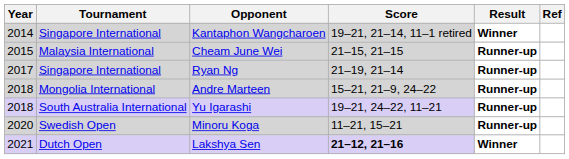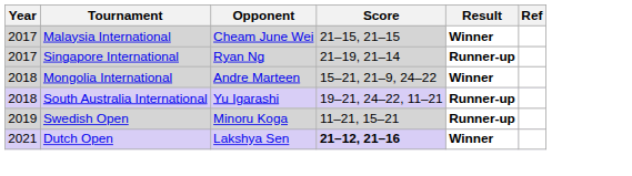 <table class="sortable wikitable" style="font-size: 90%">
 <tr>
 <th>Year</th>
 <th>Tournament</th>
 <th>Opponent</th>
 <th>Score</th>
 <th>Result</th>
 <th>Ref</th>
 </tr>
 <tr style="background:#D5D5D5">
-<td align="center">2014</td>
-<td align="left"><a href='#'>Singapore International</a></td>
-<td align="left"> <a href='#'>Kantaphon Wangcharoen</a></td>
-<td align="left">19–21, 21–14, 11–1 retired</td>
-<td style="text-align:left; background:white"> <strong>Winner</strong></td>
-<td style="text-align:center; background:white"></td>
-</tr>
-<tr style="background:#D5D5D5">
-<td align="center">2015</td>
+<td align="center">2017</td>
 <td align="left"><a href='#'>Malaysia International</a></td>
 <td align="left"> <a href='#'>Cheam June Wei</a></td>
 <td align="left">21–15, 21–15</td>
-<td style="text-align:left; background:white"> <strong>Runner-up</strong></td>
+<td style="text-align:left; background:white"> <strong>Winner</strong></td>
 <td style="text-align:center; background:white"></td>
 </tr>
 <tr style="background:#D5D5D5">
 <td align="center">2017</td>
 <td align="left"><a href='#'>Singapore International</a></td>
 <td align="left"> <a href='#'>Ryan Ng</a></td>
 <td align="left">21–19, 21–14</td>
 <td style="text-align:left; background:white"> <strong>Runner-up</strong></td>
 <td style="text-align:center; background:white"></td>
 </tr>
 <tr style="background:#D5D5D5">
 <td align="center">2018</td>
 <td align="left"><a href='#'>Mongolia International</a></td>
 <td align="left"> <a href='#'>Andre Marteen</a></td>
 <td align="left">15–21, 21–9, 24–22</td>
-<td style="text-align:left; background:white"> <strong>Runner-up</strong></td>
+<td style="text-align:left; background:white"> <strong>Winner</strong></td>
 <td style="text-align:center; background:white"></td>
 </tr>
 <tr style="background:#D8CEF6">
 <td align="center">2018</td>
 <td align="left"><a href='#'>South Australia International</a></td>
 <td align="left"> <a href='#'>Yu Igarashi</a></td>
 <td align="left">19–21, 24–22, 11–21</td>
 <td style="text-align:left; background:white"> <strong>Runner-up</strong></td>
 <td style="text-align:center; background:white"></td>
 </tr>
 <tr style="background:#D5D5D5">
-<td align="center">2020</td>
+<td align="center">2019</td>
 <td align="left"><a href='#'>Swedish Open</a></td>
 <td align="left"> <a href='#'>Minoru Koga</a></td>
 <td align="left">11–21, 15–21</td>
 <td style="text-align:left; background:white"> <strong>Runner-up</strong></td>
 <td style="text-align:center; background:white"></td>
 </tr>
 <tr style="background:#D8CEF6">
 <td align="center">2021</td>
 <td align="left"><a href='#'>Dutch Open</a></td>
 <td align="left"> <a href='#'>Lakshya Sen</a></td>
 <td align="left"><strong>21–12, 21–16</strong></td>
 <td style="text-align:left; background:white"> <strong>Winner</strong></td>
 <td style="text-align:center; background:white"></td>
 </tr>
 </table>
